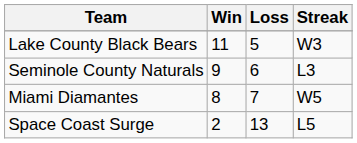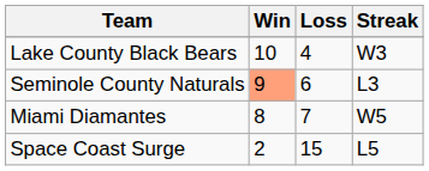 <table class="wikitable">
 <tr>
 <th>Team</th>
 <th>Win</th>
 <th>Loss</th>
 <th>Streak</th>
 </tr>
 <tr>
 </tr>
 <tr>
 <td>Lake County Black Bears</td>
-<td>11</td>
-<td>5</td>
+<td>10</td>
+<td>4</td>
 <td>W3</td>
 </tr>
 <tr>
 <td>Seminole County Naturals</td>
-<td>9</td>
+<td style="background: lightsalmon;">9</td>
 <td>6</td>
 <td>L3</td>
 </tr>
 <tr>
 <td>Miami Diamantes</td>
 <td>8</td>
 <td>7</td>
 <td>W5</td>
 </tr>
 <tr>
 <td>Space Coast Surge</td>
 <td>2</td>
-<td>13</td>
+<td>15</td>
 <td>L5</td>
 </tr>
 </table>
